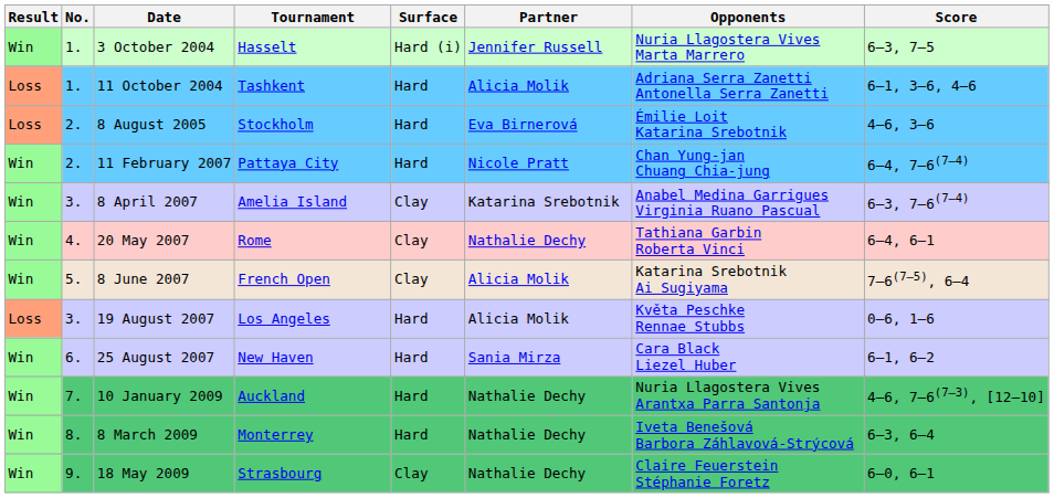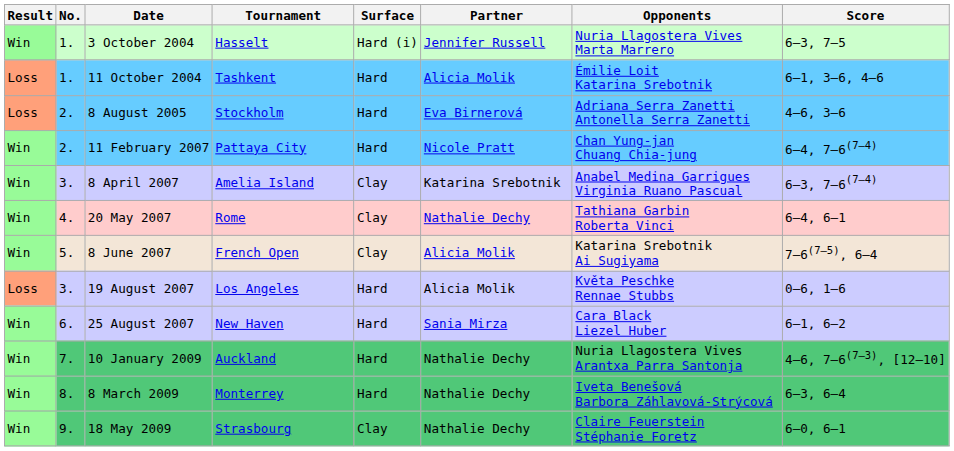 <table class="sortable wikitable">
 <tr>
 <th>Result</th>
 <th>No.</th>
 <th>Date</th>
 <th width=140>Tournament</th>
 <th>Surface</th>
 <th width=150>Partner</th>
 <th width=210>Opponents</th>
 <th class="unsortable">Score</th>
 </tr>
 <tr bgcolor="#CCFFCC">
 <td style="background:#98fb98;">Win</td>
 <td>1.</td>
 <td>3 October 2004</td>
 <td><a href='#'>Hasselt</a></td>
 <td>Hard (i)</td>
 <td> <a href='#'>Jennifer Russell</a></td>
 <td> <a href='#'>Nuria Llagostera Vives</a> <br>  <a href='#'>Marta Marrero</a></td>
 <td>6–3, 7–5</td>
 </tr>
 <tr style="background:#66ccff;">
 <td style="background:#ffa07a;">Loss</td>
 <td>1.</td>
 <td>11 October 2004</td>
 <td><a href='#'>Tashkent</a></td>
 <td>Hard</td>
 <td> <a href='#'>Alicia Molik</a></td>
-<td> <a href='#'>Adriana Serra Zanetti</a> <br>  <a href='#'>Antonella Serra Zanetti</a></td>
+<td> <a href='#'>Émilie Loit</a> <br>  <a href='#'>Katarina Srebotnik</a></td>
 <td>6–1, 3–6, 4–6</td>
 </tr>
 <tr style="background:#66ccff;">
 <td style="background:#ffa07a;">Loss</td>
 <td>2.</td>
 <td>8 August 2005</td>
 <td><a href='#'>Stockholm</a></td>
 <td>Hard</td>
 <td> <a href='#'>Eva Birnerová</a></td>
-<td> <a href='#'>Émilie Loit</a> <br>  <a href='#'>Katarina Srebotnik</a></td>
+<td> <a href='#'>Adriana Serra Zanetti</a> <br>  <a href='#'>Antonella Serra Zanetti</a></td>
 <td>4–6, 3–6</td>
 </tr>
 <tr style="background:#66ccff;">
 <td style="background:#98fb98;">Win</td>
 <td>2.</td>
 <td>11 February 2007</td>
 <td><a href='#'>Pattaya City</a></td>
 <td>Hard</td>
 <td> <a href='#'>Nicole Pratt</a></td>
 <td> <a href='#'>Chan Yung-jan</a> <br>  <a href='#'>Chuang Chia-jung</a></td>
 <td>6–4, 7–6<sup>(7–4)</sup></td>
 </tr>
 <tr style="background:#ccccff;">
 <td style="background:#98fb98;">Win</td>
 <td>3.</td>
 <td>8 April 2007</td>
 <td><a href='#'>Amelia Island</a></td>
 <td>Clay</td>
 <td> Katarina Srebotnik</td>
 <td> <a href='#'>Anabel Medina Garrigues</a> <br>  <a href='#'>Virginia Ruano Pascual</a></td>
 <td>6–3, 7–6<sup>(7–4)</sup></td>
 </tr>
 <tr bgcolor="#FFCCCC">
 <td style="background:#98fb98;">Win</td>
 <td>4.</td>
 <td>20 May 2007</td>
 <td><a href='#'>Rome</a></td>
 <td>Clay</td>
 <td> <a href='#'>Nathalie Dechy</a></td>
 <td> <a href='#'>Tathiana Garbin</a> <br>  <a href='#'>Roberta Vinci</a></td>
 <td>6–4, 6–1</td>
 </tr>
 <tr bgcolor="#f3e6d7">
 <td style="background:#98fb98;">Win</td>
 <td>5.</td>
 <td>8 June 2007</td>
 <td><a href='#'>French Open</a></td>
 <td>Clay</td>
 <td> <a href='#'>Alicia Molik</a></td>
 <td> Katarina Srebotnik <br>  <a href='#'>Ai Sugiyama</a></td>
 <td>7–6<sup>(7–5)</sup>, 6–4</td>
 </tr>
 <tr style="background:#ccccff;">
 <td style="background:#ffa07a;">Loss</td>
 <td>3.</td>
 <td>19 August 2007</td>
 <td><a href='#'>Los Angeles</a></td>
 <td>Hard</td>
 <td> Alicia Molik</td>
 <td> <a href='#'>Květa Peschke</a> <br>  <a href='#'>Rennae Stubbs</a></td>
 <td>0–6, 1–6</td>
 </tr>
 <tr style="background:#ccccff;">
 <td style="background:#98fb98;">Win</td>
 <td>6.</td>
 <td>25 August 2007</td>
 <td><a href='#'>New Haven</a></td>
 <td>Hard</td>
 <td> <a href='#'>Sania Mirza</a></td>
 <td> <a href='#'>Cara Black</a> <br>  <a href='#'>Liezel Huber</a></td>
 <td>6–1, 6–2</td>
 </tr>
 <tr bgcolor="#50C878">
 <td style="background:#98fb98;">Win</td>
 <td>7.</td>
 <td>10 January 2009</td>
 <td><a href='#'>Auckland</a></td>
 <td>Hard</td>
 <td> Nathalie Dechy</td>
 <td> Nuria Llagostera Vives <br>  <a href='#'>Arantxa Parra Santonja</a></td>
 <td>4–6, 7–6<sup>(7–3)</sup>, [12–10]</td>
 </tr>
 <tr bgcolor="#50C878">
 <td style="background:#98fb98;">Win</td>
 <td>8.</td>
 <td>8 March 2009</td>
 <td><a href='#'>Monterrey</a></td>
 <td>Hard</td>
 <td> Nathalie Dechy</td>
 <td> <a href='#'>Iveta Benešová</a> <br>  <a href='#'>Barbora Záhlavová-Strýcová</a></td>
 <td>6–3, 6–4</td>
 </tr>
 <tr bgcolor="#50C878">
 <td style="background:#98fb98;">Win</td>
 <td>9.</td>
 <td>18 May 2009</td>
 <td><a href='#'>Strasbourg</a></td>
 <td>Clay</td>
 <td> Nathalie Dechy</td>
 <td> <a href='#'>Claire Feuerstein</a> <br>  <a href='#'>Stéphanie Foretz</a></td>
 <td>6–0, 6–1</td>
 </tr>
 </table>
